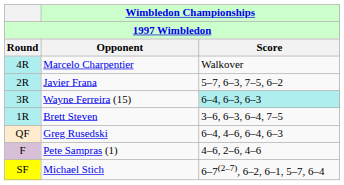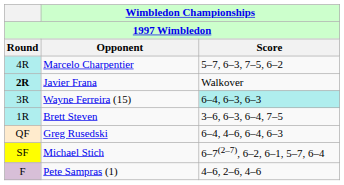 <table class="wikitable collapsible collapsed">
 <tr>
 <th></th>
 <th colspan=2 style="background:#cfc;"><a href='#'>Wimbledon Championships</a></th>
 </tr>
 <tr>
 <th colspan=3 style="background:#cfc;"><a href='#'>1997 Wimbledon</a></th>
 </tr>
 <tr>
 <th>Round</th>
 <th width=225>Opponent</th>
 <th width=200>Score</th>
 </tr>
 <tr>
 <td style="text-align:center; background:#afeeee;">4R</td>
 <td> <a href='#'>Marcelo Charpentier</a></td>
-<td>Walkover</td>
+<td>5–7, 6–3, 7–5, 6–2</td>
 </tr>
 <tr>
-<td style="text-align:center; background:#afeeee;">2R</td>
+<td style="text-align:center; background:#afeeee;"><strong>2R</strong></td>
 <td> <a href='#'>Javier Frana</a></td>
-<td>5–7, 6–3, 7–5, 6–2</td>
+<td>Walkover</td>
 </tr>
 <tr>
 <td style="text-align:center; background:#afeeee;">3R</td>
 <td> <a href='#'>Wayne Ferreira</a> (15)</td>
 <td style="background: paleturquoise;">6–4, 6–3, 6–3</td>
 </tr>
 <tr>
 <td style="text-align:center; background:#afeeee;">1R</td>
 <td> <a href='#'>Brett Steven</a></td>
 <td>3–6, 6–3, 6–4, 7–5</td>
 </tr>
 <tr>
 <td style="text-align:center; background:#ffebcd;">QF</td>
 <td> <a href='#'>Greg Rusedski</a></td>
 <td>6–4, 4–6, 6–4, 6–3</td>
 </tr>
 <tr>
+<td style="text-align:center; background:yellow;">SF</td>
+<td> <a href='#'>Michael Stich</a></td>
+<td>6–7<sup>(2–7)</sup>, 6–2, 6–1, 5–7, 6–4</td>
+</tr>
+<tr>
 <td style="text-align:center; background:thistle;">F</td>
 <td> <a href='#'>Pete Sampras</a> (1)</td>
 <td>4–6, 2–6, 4–6</td>
 </tr>
-<tr>
-<td style="text-align:center; background:yellow;">SF</td>
-<td> <a href='#'>Michael Stich</a></td>
-<td>6–7<sup>(2–7)</sup>, 6–2, 6–1, 5–7, 6–4</td>
-</tr>
 </table>
